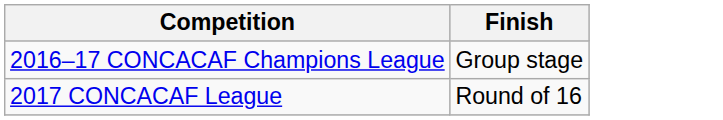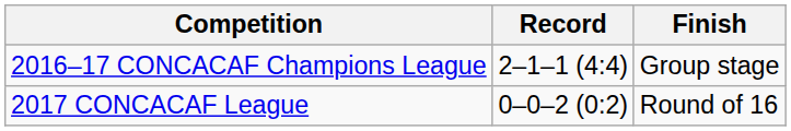 <table class="wikitable">
 <tr>
 <th>Competition</th>
+<th>Record</th>
 <th>Finish</th>
 </tr>
 <tr>
 <td><a href='#'>2016–17 CONCACAF Champions League</a></td>
+<td>2–1–1 (4:4)</td>
 <td>Group stage</td>
 </tr>
 <tr>
 <td><a href='#'>2017 CONCACAF League</a></td>
+<td>0–0–2 (0:2)</td>
 <td>Round of 16</td>
 </tr>
 </table>
